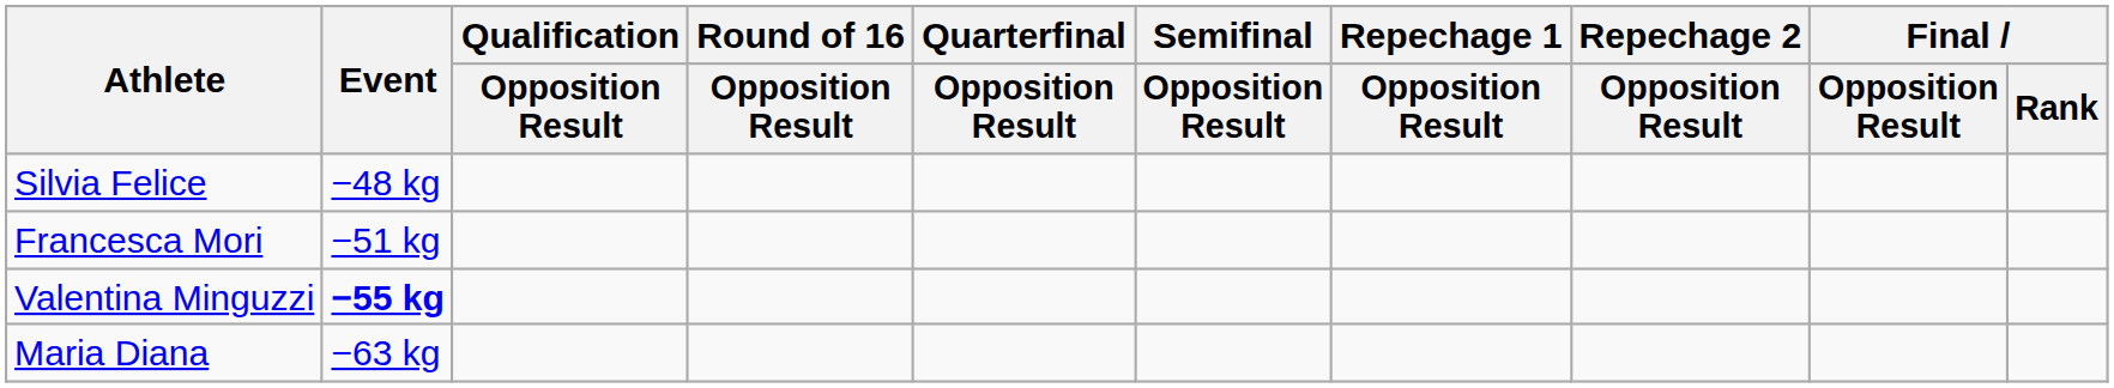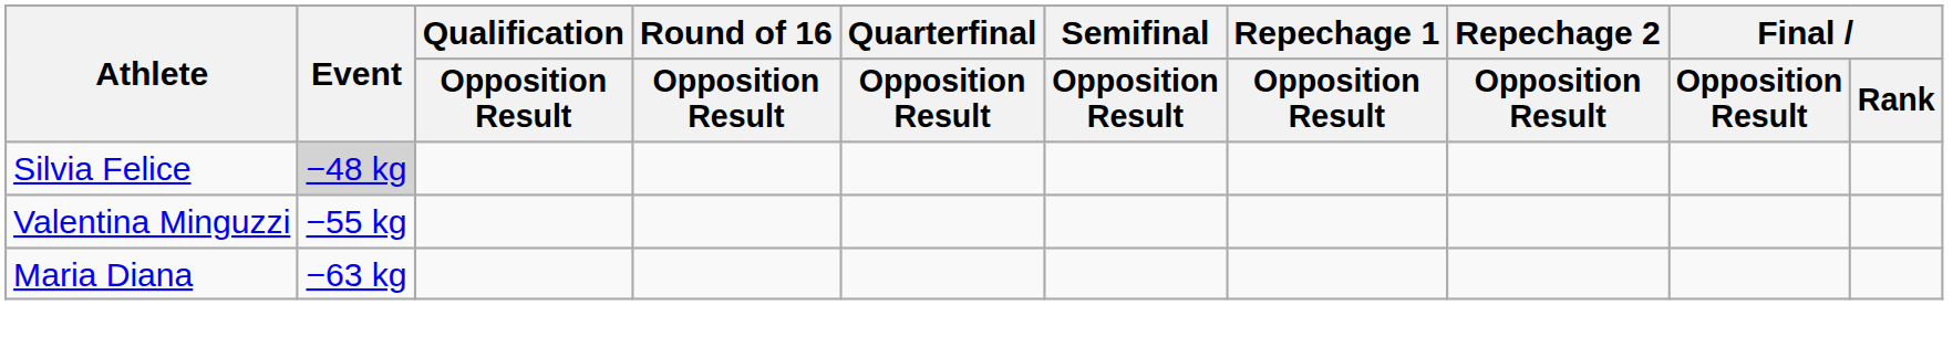 <table class="wikitable" style="font-size:90%">
 <tr>
 <th rowspan="2">Athlete</th>
 <th rowspan="2">Event</th>
 <th>Qualification</th>
 <th>Round of 16</th>
 <th>Quarterfinal</th>
 <th>Semifinal</th>
 <th>Repechage 1</th>
 <th>Repechage 2</th>
 <th colspan=2>Final / </th>
 </tr>
 <tr style="font-size: 95%">
 <th>Opposition<br>Result</th>
 <th>Opposition<br>Result</th>
 <th>Opposition<br>Result</th>
 <th>Opposition<br>Result</th>
 <th>Opposition<br>Result</th>
 <th>Opposition<br>Result</th>
 <th>Opposition<br>Result</th>
 <th>Rank</th>
 </tr>
 <tr align=center>
 <td align=left><a href='#'>Silvia Felice</a></td>
-<td align=left><a href='#'>−48 kg</a></td>
-<td></td>
-<td></td>
-<td></td>
-<td></td>
-<td></td>
-<td></td>
-<td></td>
-<td></td>
-</tr>
-<tr align=center>
-<td align=left><a href='#'>Francesca Mori</a></td>
-<td align=left><a href='#'>−51 kg</a></td>
+<td align=left style="background: lightgrey;"><a href='#'>−48 kg</a></td>
 <td></td>
 <td></td>
 <td></td>
 <td></td>
 <td></td>
 <td></td>
 <td></td>
 <td></td>
 </tr>
 <tr align=center>
 <td align=left><a href='#'>Valentina Minguzzi</a></td>
-<td align=left><strong><a href='#'>−55 kg</a></strong></td>
+<td align=left><a href='#'>−55 kg</a></td>
 <td></td>
 <td></td>
 <td></td>
 <td></td>
 <td></td>
 <td></td>
 <td></td>
 <td></td>
 </tr>
 <tr align=center>
 <td align=left><a href='#'>Maria Diana</a></td>
 <td align=left><a href='#'>−63 kg</a></td>
 <td></td>
 <td></td>
 <td></td>
 <td></td>
 <td></td>
 <td></td>
 <td></td>
 <td></td>
 </tr>
 </table>
